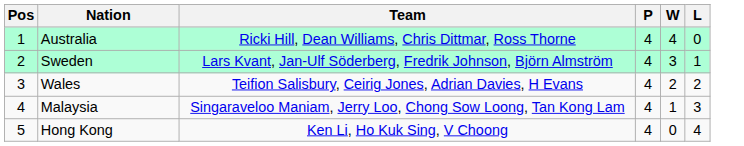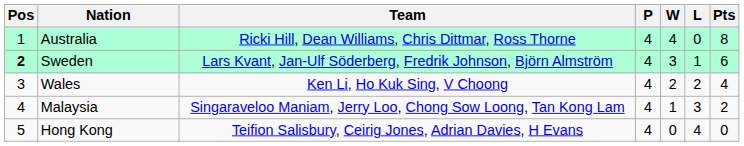 <table class="wikitable" style="font-size: 100%">
 <tr>
 <th width=20>Pos</th>
 <th width=150>Nation</th>
 <th width=500>Team</th>
 <th width=20>P</th>
 <th width=20>W</th>
 <th width=20>L</th>
+<th width=20>Pts</th>
 </tr>
 <tr align=center style="background: #ADFFD6;">
 <td>1</td>
 <td align="left">  Australia</td>
 <td><a href='#'>Ricki Hill</a>, <a href='#'>Dean Williams</a>, <a href='#'>Chris Dittmar</a>, <a href='#'>Ross Thorne</a></td>
 <td>4</td>
 <td>4</td>
 <td>0</td>
+<td>8</td>
 </tr>
 <tr align=center style="background: #ADFFD6;">
-<td>2</td>
+<td><strong>2</strong></td>
 <td align="left"> Sweden</td>
 <td><a href='#'>Lars Kvant</a>, <a href='#'>Jan-Ulf Söderberg</a>, <a href='#'>Fredrik Johnson</a>, <a href='#'>Björn Almström</a></td>
 <td>4</td>
 <td>3</td>
 <td>1</td>
+<td>6</td>
 </tr>
 <tr align=center>
 <td>3</td>
 <td align="left"> Wales</td>
-<td><a href='#'>Teifion Salisbury</a>, <a href='#'>Ceirig Jones</a>, <a href='#'>Adrian Davies</a>, <a href='#'>H Evans</a></td>
+<td><a href='#'>Ken Li</a>, <a href='#'>Ho Kuk Sing</a>, <a href='#'>V Choong</a></td>
 <td>4</td>
 <td>2</td>
 <td>2</td>
+<td>4</td>
 </tr>
 <tr align=center>
 <td>4</td>
 <td align="left"> Malaysia</td>
 <td><a href='#'>Singaraveloo Maniam</a>, <a href='#'>Jerry Loo</a>, <a href='#'>Chong Sow Loong</a>, <a href='#'>Tan Kong Lam</a></td>
 <td>4</td>
 <td>1</td>
 <td>3</td>
+<td>2</td>
 </tr>
 <tr align=center>
 <td>5</td>
 <td align="left"> Hong Kong</td>
-<td><a href='#'>Ken Li</a>, <a href='#'>Ho Kuk Sing</a>, <a href='#'>V Choong</a></td>
+<td><a href='#'>Teifion Salisbury</a>, <a href='#'>Ceirig Jones</a>, <a href='#'>Adrian Davies</a>, <a href='#'>H Evans</a></td>
 <td>4</td>
 <td>0</td>
 <td>4</td>
+<td>0</td>
 </tr>
 </table>
